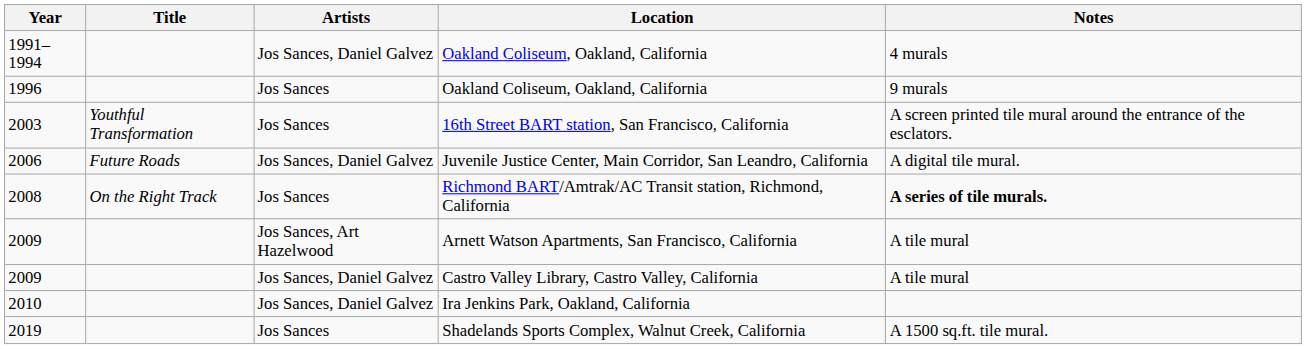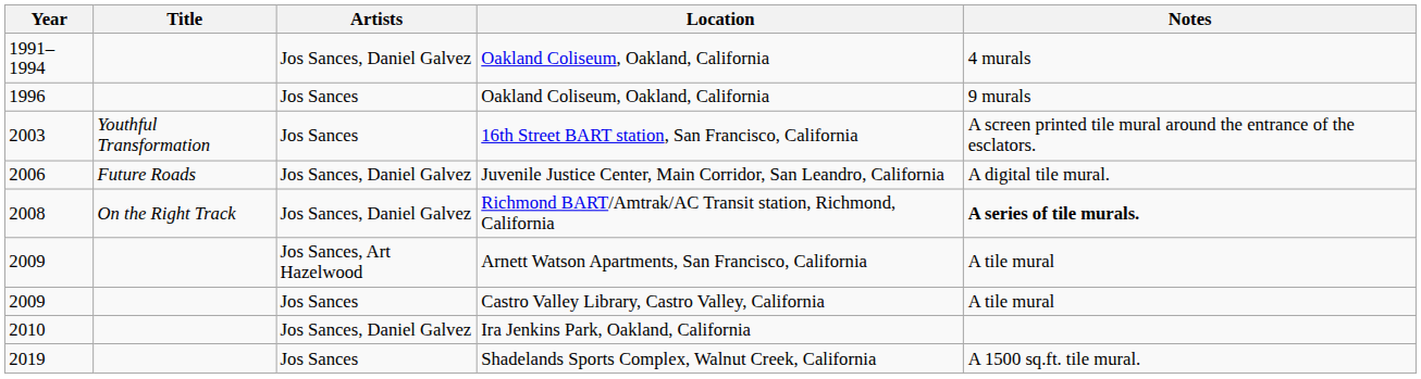 <table class="wikitable sortable">
 <tr>
 <th>Year</th>
 <th>Title</th>
 <th>Artists</th>
 <th>Location</th>
 <th>Notes</th>
 </tr>
 <tr>
 <td>1991–1994</td>
 <td></td>
 <td>Jos Sances, Daniel Galvez</td>
 <td><a href='#'>Oakland Coliseum</a>, Oakland, California</td>
 <td>4 murals</td>
 </tr>
 <tr>
 <td>1996</td>
 <td></td>
 <td>Jos Sances</td>
 <td>Oakland Coliseum, Oakland, California</td>
 <td>9 murals</td>
 </tr>
 <tr>
 <td>2003</td>
 <td><em>Youthful Transformation</em></td>
 <td>Jos Sances</td>
 <td><a href='#'>16th Street BART station</a>, San Francisco, California</td>
 <td>A screen printed tile mural around the entrance of the esclators.</td>
 </tr>
 <tr>
 <td>2006</td>
 <td><em>Future Roads</em></td>
 <td>Jos Sances, Daniel Galvez</td>
 <td>Juvenile Justice Center, Main Corridor, San Leandro, California</td>
 <td>A digital tile mural.</td>
 </tr>
 <tr>
 <td>2008</td>
 <td><em>On the Right Track</em></td>
-<td>Jos Sances</td>
+<td>Jos Sances, Daniel Galvez</td>
 <td><a href='#'>Richmond BART</a>/Amtrak/AC Transit station, Richmond, California</td>
 <td><strong>A series of tile murals.</strong></td>
 </tr>
 <tr>
 <td>2009</td>
 <td></td>
 <td>Jos Sances, Art Hazelwood</td>
 <td>Arnett Watson Apartments, San Francisco, California</td>
 <td>A tile mural</td>
 </tr>
 <tr>
 <td>2009</td>
 <td></td>
-<td>Jos Sances, Daniel Galvez</td>
+<td>Jos Sances</td>
 <td>Castro Valley Library, Castro Valley, California</td>
 <td>A tile mural</td>
 </tr>
 <tr>
 <td>2010</td>
 <td></td>
 <td>Jos Sances, Daniel Galvez</td>
 <td>Ira Jenkins Park, Oakland, California</td>
 <td></td>
 </tr>
 <tr>
 <td>2019</td>
 <td></td>
 <td>Jos Sances</td>
 <td>Shadelands Sports Complex, Walnut Creek, California</td>
 <td>A 1500 sq.ft. tile mural.</td>
 </tr>
 </table>
